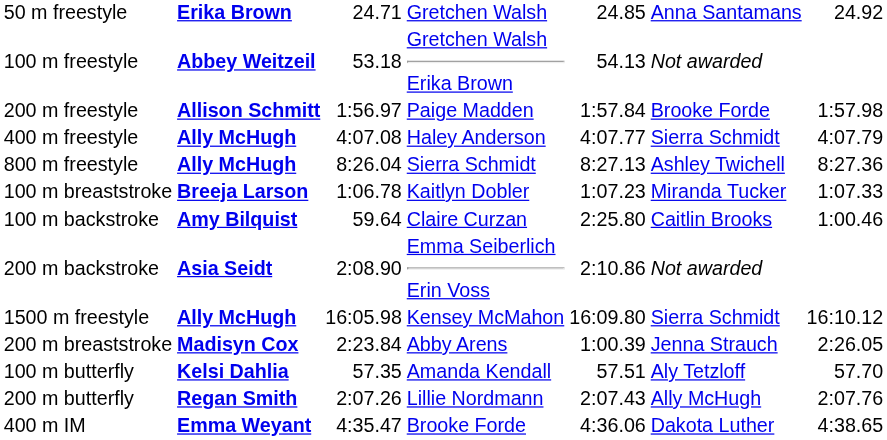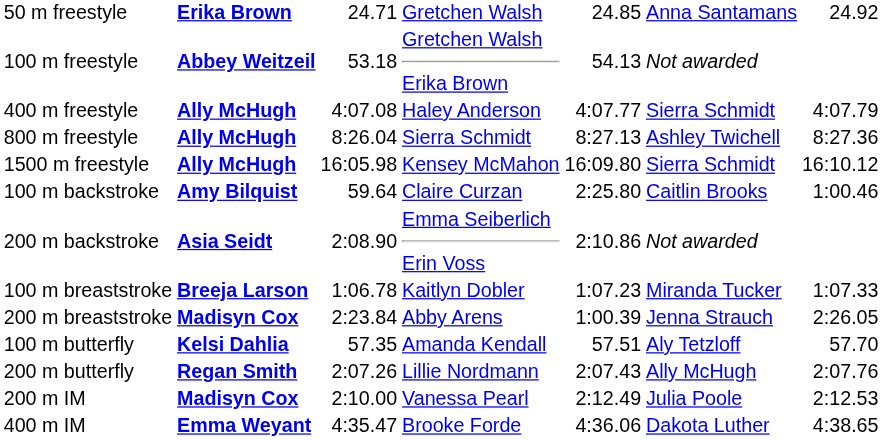 <table>
 <tr>
 <td>50 m freestyle</td>
 <td><strong><a href='#'>Erika Brown</a></strong></td>
 <td align="right">24.71</td>
 <td><a href='#'>Gretchen Walsh</a></td>
 <td align="right">24.85</td>
 <td><a href='#'>Anna Santamans</a></td>
 <td align="right">24.92</td>
 </tr>
 <tr>
 <td>100 m freestyle</td>
 <td><strong><a href='#'>Abbey Weitzeil</a></strong></td>
 <td align="right">53.18</td>
 <td><a href='#'>Gretchen Walsh</a><hr><a href='#'>Erika Brown</a></td>
 <td align="right">54.13</td>
 <td colspan=2><em>Not awarded</em></td>
-</tr>
-<tr>
-<td>200 m freestyle</td>
-<td><strong><a href='#'>Allison Schmitt</a></strong></td>
-<td align="right">1:56.97</td>
-<td><a href='#'>Paige Madden</a></td>
-<td align="right">1:57.84</td>
-<td><a href='#'>Brooke Forde</a></td>
-<td align="right">1:57.98</td>
 </tr>
 <tr>
 <td>400 m freestyle</td>
 <td><strong><a href='#'>Ally McHugh</a></strong></td>
 <td align="right">4:07.08</td>
 <td><a href='#'>Haley Anderson</a></td>
 <td align="right">4:07.77</td>
 <td><a href='#'>Sierra Schmidt</a></td>
 <td align="right">4:07.79</td>
 </tr>
 <tr>
 <td>800 m freestyle</td>
 <td><strong><a href='#'>Ally McHugh</a></strong></td>
 <td align="right">8:26.04</td>
 <td><a href='#'>Sierra Schmidt</a></td>
 <td align="right">8:27.13</td>
 <td><a href='#'>Ashley Twichell</a></td>
 <td align="right">8:27.36</td>
 </tr>
 <tr>
-<td>100 m breaststroke</td>
-<td><strong><a href='#'>Breeja Larson</a></strong></td>
-<td align="right">1:06.78</td>
-<td><a href='#'>Kaitlyn Dobler</a></td>
-<td align="right">1:07.23</td>
-<td><a href='#'>Miranda Tucker</a></td>
-<td align="right">1:07.33</td>
+<td>1500 m freestyle</td>
+<td><strong><a href='#'>Ally McHugh</a></strong></td>
+<td align="right">16:05.98</td>
+<td><a href='#'>Kensey McMahon</a></td>
+<td align="right">16:09.80</td>
+<td><a href='#'>Sierra Schmidt</a></td>
+<td align="right">16:10.12</td>
 </tr>
 <tr>
 <td>100 m backstroke</td>
 <td><strong><a href='#'>Amy Bilquist</a></strong></td>
 <td align="right">59.64</td>
 <td><a href='#'>Claire Curzan</a></td>
 <td align="right">2:25.80</td>
 <td><a href='#'>Caitlin Brooks</a></td>
 <td align="right">1:00.46</td>
 </tr>
 <tr>
 <td>200 m backstroke</td>
 <td><strong><a href='#'>Asia Seidt</a></strong></td>
 <td align="right">2:08.90</td>
 <td><a href='#'>Emma Seiberlich</a><hr><a href='#'>Erin Voss</a></td>
 <td align="right">2:10.86</td>
 <td colspan=2><em>Not awarded</em></td>
 </tr>
 <tr>
-<td>1500 m freestyle</td>
-<td><strong><a href='#'>Ally McHugh</a></strong></td>
-<td align="right">16:05.98</td>
-<td><a href='#'>Kensey McMahon</a></td>
-<td align="right">16:09.80</td>
-<td><a href='#'>Sierra Schmidt</a></td>
-<td align="right">16:10.12</td>
+<td>100 m breaststroke</td>
+<td><strong><a href='#'>Breeja Larson</a></strong></td>
+<td align="right">1:06.78</td>
+<td><a href='#'>Kaitlyn Dobler</a></td>
+<td align="right">1:07.23</td>
+<td><a href='#'>Miranda Tucker</a></td>
+<td align="right">1:07.33</td>
 </tr>
 <tr>
 <td>200 m breaststroke</td>
 <td><strong><a href='#'>Madisyn Cox</a></strong></td>
 <td align="right">2:23.84</td>
 <td><a href='#'>Abby Arens</a></td>
 <td align="right">1:00.39</td>
 <td><a href='#'>Jenna Strauch</a></td>
 <td align="right">2:26.05</td>
 </tr>
 <tr>
 <td>100 m butterfly</td>
 <td><strong><a href='#'>Kelsi Dahlia</a></strong></td>
 <td align="right">57.35</td>
 <td><a href='#'>Amanda Kendall</a></td>
 <td align="right">57.51</td>
 <td><a href='#'>Aly Tetzloff</a></td>
 <td align="right">57.70</td>
 </tr>
 <tr>
 <td>200 m butterfly</td>
 <td><strong><a href='#'>Regan Smith</a></strong></td>
 <td align="right">2:07.26</td>
 <td><a href='#'>Lillie Nordmann</a></td>
 <td align="right">2:07.43</td>
 <td><a href='#'>Ally McHugh</a></td>
 <td align="right">2:07.76</td>
 </tr>
 <tr>
+<td>200 m IM</td>
+<td><strong><a href='#'>Madisyn Cox</a></strong></td>
+<td align="right">2:10.00</td>
+<td><a href='#'>Vanessa Pearl</a></td>
+<td align="right">2:12.49</td>
+<td><a href='#'>Julia Poole</a></td>
+<td align="right">2:12.53</td>
+</tr>
+<tr>
 <td>400 m IM</td>
 <td><strong><a href='#'>Emma Weyant</a></strong></td>
 <td align="right">4:35.47</td>
 <td><a href='#'>Brooke Forde</a></td>
 <td align="right">4:36.06</td>
 <td><a href='#'>Dakota Luther</a></td>
 <td align="right">4:38.65</td>
 </tr>
 <tr>
 </tr>
 </table>
